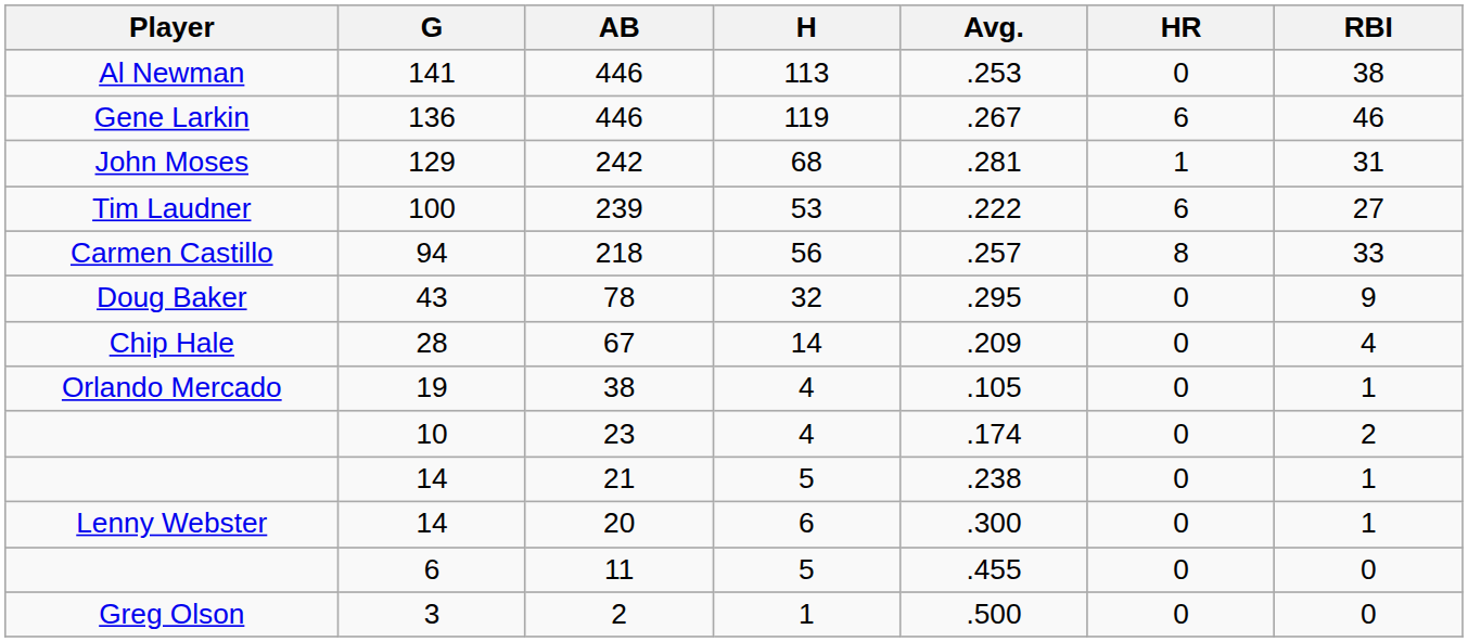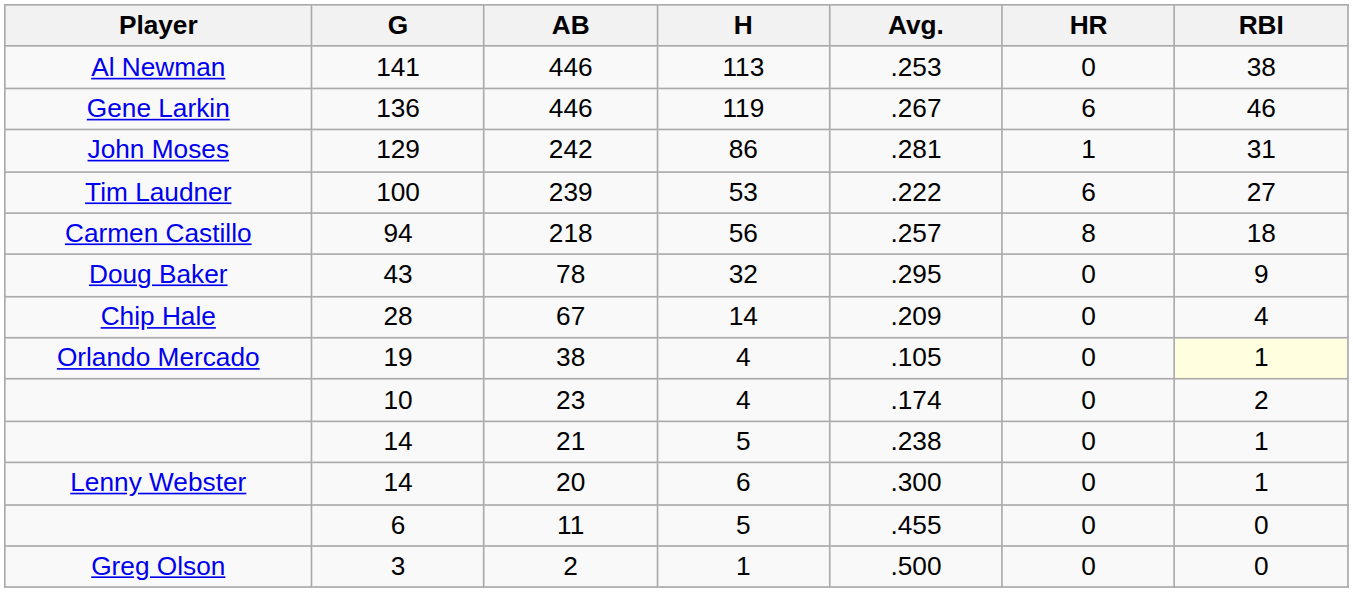 <table class="wikitable sortable">
 <tr>
 <th bgcolor="#DDDDFF" width="16%">Player</th>
 <th bgcolor="#DDDDFF" width="9%">G</th>
 <th bgcolor="#DDDDFF" width="9%">AB</th>
 <th bgcolor="#DDDDFF" width="9%">H</th>
 <th bgcolor="#DDDDFF" width="9%">Avg.</th>
 <th bgcolor="#DDDDFF" width="9%">HR</th>
 <th bgcolor="#DDDDFF" width="9%">RBI</th>
 </tr>
 <tr align="center">
 <td><a href='#'>Al Newman</a></td>
 <td>141</td>
 <td>446</td>
 <td>113</td>
 <td>.253</td>
 <td>0</td>
 <td>38</td>
 </tr>
 <tr align=center>
 <td><a href='#'>Gene Larkin</a></td>
 <td>136</td>
 <td>446</td>
 <td>119</td>
 <td>.267</td>
 <td>6</td>
 <td>46</td>
 </tr>
 <tr align=center>
 <td><a href='#'>John Moses</a></td>
 <td>129</td>
 <td>242</td>
-<td>68</td>
+<td>86</td>
 <td>.281</td>
 <td>1</td>
 <td>31</td>
 </tr>
 <tr align=center>
 <td><a href='#'>Tim Laudner</a></td>
 <td>100</td>
 <td>239</td>
 <td>53</td>
 <td>.222</td>
 <td>6</td>
 <td>27</td>
 </tr>
 <tr align=center>
 <td><a href='#'>Carmen Castillo</a></td>
 <td>94</td>
 <td>218</td>
 <td>56</td>
 <td>.257</td>
 <td>8</td>
-<td>33</td>
+<td>18</td>
 </tr>
 <tr align=center>
 <td><a href='#'>Doug Baker</a></td>
 <td>43</td>
 <td>78</td>
 <td>32</td>
 <td>.295</td>
 <td>0</td>
 <td>9</td>
 </tr>
 <tr align=center>
 <td><a href='#'>Chip Hale</a></td>
 <td>28</td>
 <td>67</td>
 <td>14</td>
 <td>.209</td>
 <td>0</td>
 <td>4</td>
 </tr>
 <tr align=center>
 <td><a href='#'>Orlando Mercado</a></td>
 <td>19</td>
 <td>38</td>
 <td>4</td>
 <td>.105</td>
 <td>0</td>
-<td>1</td>
+<td style="background: lightyellow;">1</td>
 </tr>
 <tr align=center>
 <td></td>
 <td>10</td>
 <td>23</td>
 <td>4</td>
 <td>.174</td>
 <td>0</td>
 <td>2</td>
 </tr>
 <tr align="center">
 <td></td>
 <td>14</td>
 <td>21</td>
 <td>5</td>
 <td>.238</td>
 <td>0</td>
 <td>1</td>
 </tr>
 <tr align="center">
 <td><a href='#'>Lenny Webster</a></td>
 <td>14</td>
 <td>20</td>
 <td>6</td>
 <td>.300</td>
 <td>0</td>
 <td>1</td>
 </tr>
 <tr align=center>
 <td></td>
 <td>6</td>
 <td>11</td>
 <td>5</td>
 <td>.455</td>
 <td>0</td>
 <td>0</td>
 </tr>
 <tr align="center">
 <td><a href='#'>Greg Olson</a></td>
 <td>3</td>
 <td>2</td>
 <td>1</td>
 <td>.500</td>
 <td>0</td>
 <td>0</td>
 </tr>
 </table>
